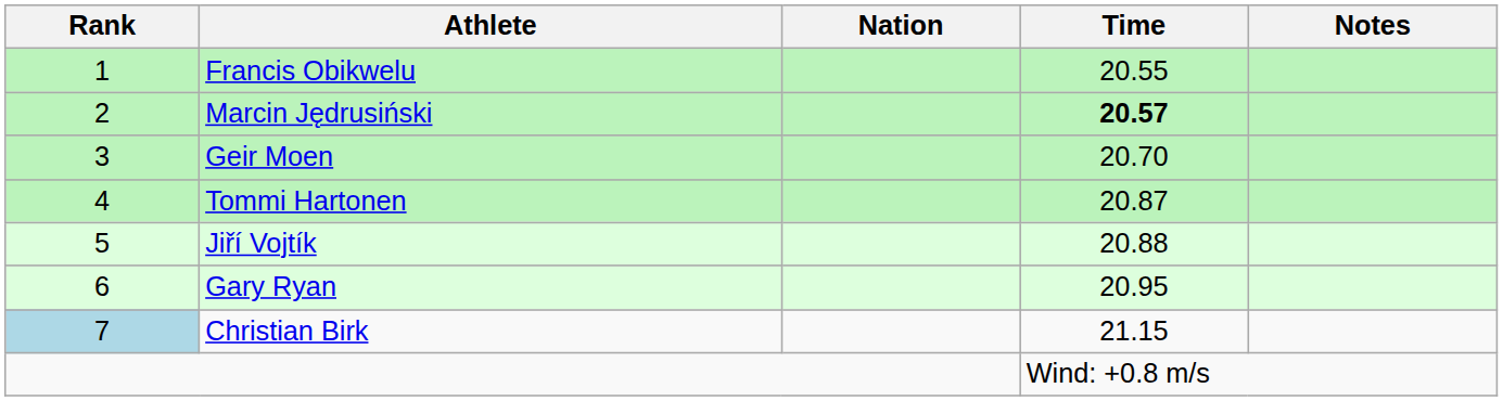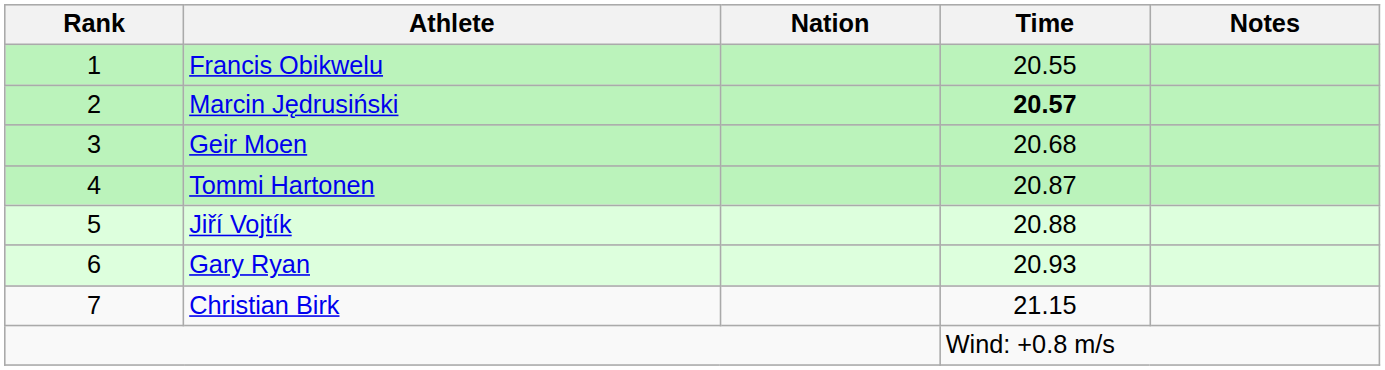 <table class="wikitable sortable" style="text-align:center;width: 55%;">
 <tr>
 <th scope="col">Rank</th>
 <th scope="col">Athlete</th>
 <th scope="col">Nation</th>
 <th scope="col">Time</th>
 <th scope="col">Notes</th>
 </tr>
 <tr bgcolor=bbf3bb>
 <td>1</td>
 <td align=left><a href='#'>Francis Obikwelu</a></td>
 <td align=left></td>
 <td>20.55</td>
 <td></td>
 </tr>
 <tr bgcolor=bbf3bb>
 <td>2</td>
 <td align=left><a href='#'>Marcin Jędrusiński</a></td>
 <td align=left></td>
 <td><strong>20.57</strong></td>
 <td></td>
 </tr>
 <tr bgcolor=bbf3bb>
 <td>3</td>
 <td align=left><a href='#'>Geir Moen</a></td>
 <td align=left></td>
-<td>20.70</td>
+<td>20.68</td>
 <td></td>
 </tr>
 <tr bgcolor=bbf3bb>
 <td>4</td>
 <td align=left><a href='#'>Tommi Hartonen</a></td>
 <td align=left></td>
 <td>20.87</td>
 <td></td>
 </tr>
 <tr bgcolor=ddffdd>
 <td>5</td>
 <td align=left><a href='#'>Jiří Vojtík</a></td>
 <td align=left></td>
 <td>20.88</td>
 <td></td>
 </tr>
 <tr bgcolor=ddffdd>
 <td>6</td>
 <td align=left><a href='#'>Gary Ryan</a></td>
 <td align=left></td>
-<td>20.95</td>
+<td>20.93</td>
 <td></td>
 </tr>
 <tr>
-<td style="background: lightblue;">7</td>
+<td>7</td>
 <td align=left><a href='#'>Christian Birk</a></td>
 <td align=left></td>
 <td>21.15</td>
 <td></td>
 </tr>
 <tr class="sortbottom">
 <td colspan="3"></td>
 <td colspan="2" style="text-align:left;">Wind: +0.8 m/s</td>
 </tr>
 </table>
